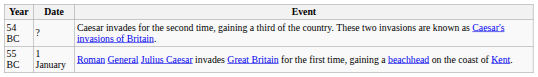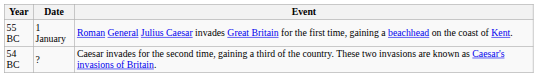 <table class="wikitable">
 <tr>
 <th>Year</th>
 <th>Date</th>
 <th>Event</th>
 </tr>
+<tr .>
+<td>55 BC</td>
+<td>1 January </td>
+<td><a href='#'>Roman</a> <a href='#'>General</a> <a href='#'>Julius Caesar</a> invades <a href='#'>Great Britain</a> for the first time, gaining a <a href='#'>beachhead</a> on the coast of <a href='#'>Kent</a>.</td>
+</tr>
 <tr>
 <td>54 BC</td>
 <td>?</td>
 <td>Caesar invades for the second time, gaining a third of the country. These two invasions are known as <a href='#'>Caesar's invasions of Britain</a>.</td>
 </tr>
-<tr .>
-<td>55 BC</td>
-<td>1 January </td>
-<td><a href='#'>Roman</a> <a href='#'>General</a> <a href='#'>Julius Caesar</a> invades <a href='#'>Great Britain</a> for the first time, gaining a <a href='#'>beachhead</a> on the coast of <a href='#'>Kent</a>.</td>
-</tr>
 </table>
